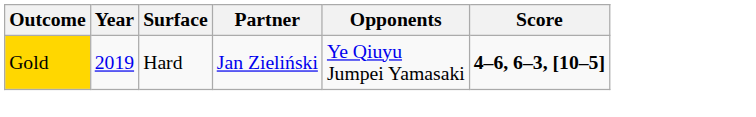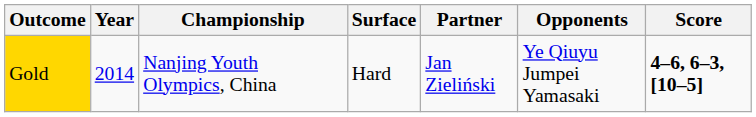 <table class="sortable wikitable">
 <tr>
 <th>Outcome</th>
 <th>Year</th>
+<th>Championship</th>
 <th>Surface</th>
 <th>Partner</th>
 <th>Opponents</th>
 <th>Score</th>
 </tr>
 <tr>
 <td bgcolor=gold>Gold</td>
-<td><a href='#'>2019</a></td>
+<td><a href='#'>2014</a></td>
+<td><a href='#'>Nanjing Youth Olympics</a>, China</td>
 <td>Hard</td>
 <td> <a href='#'>Jan Zieliński</a></td>
 <td> <a href='#'>Ye Qiuyu</a> <br>  Jumpei Yamasaki</td>
 <td><strong>4–6, 6–3, [10–5]</strong></td>
 </tr>
 </table>
